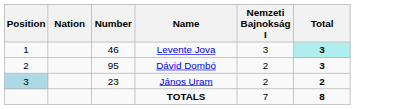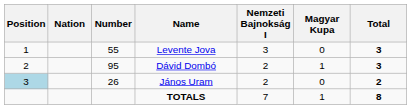 <table class="wikitable" style="font-size: 95%; text-align: center;">
 <tr>
 <th width=60>Position</th>
 <th width=60>Nation</th>
 <th width=60>Number</th>
 <th width=150>Name</th>
 <th width=80>Nemzeti Bajnokság I</th>
+<th width=80>Magyar Kupa</th>
 <th width=80>Total</th>
 </tr>
 <tr>
 <td>1</td>
 <td></td>
-<td>46</td>
+<td>55</td>
 <td><a href='#'>Levente Jova</a></td>
 <td>3</td>
-<td style="background: paleturquoise;"><strong>3</strong></td>
+<td>0</td>
+<td><strong>3</strong></td>
 </tr>
 <tr>
 <td>2</td>
 <td></td>
 <td>95</td>
 <td><a href='#'>Dávid Dombó</a></td>
 <td>2</td>
+<td>1</td>
 <td><strong>3</strong></td>
 </tr>
 <tr>
 <td style="background: lightblue;">3</td>
 <td></td>
-<td>23</td>
+<td>26</td>
 <td><a href='#'>János Uram</a></td>
 <td>2</td>
+<td>0</td>
 <td><strong>2</strong></td>
 </tr>
 <tr>
 <td></td>
 <td></td>
 <td></td>
 <td><strong>TOTALS</strong></td>
 <td>7</td>
+<td>1</td>
 <td><strong>8</strong></td>
 </tr>
 </table>
